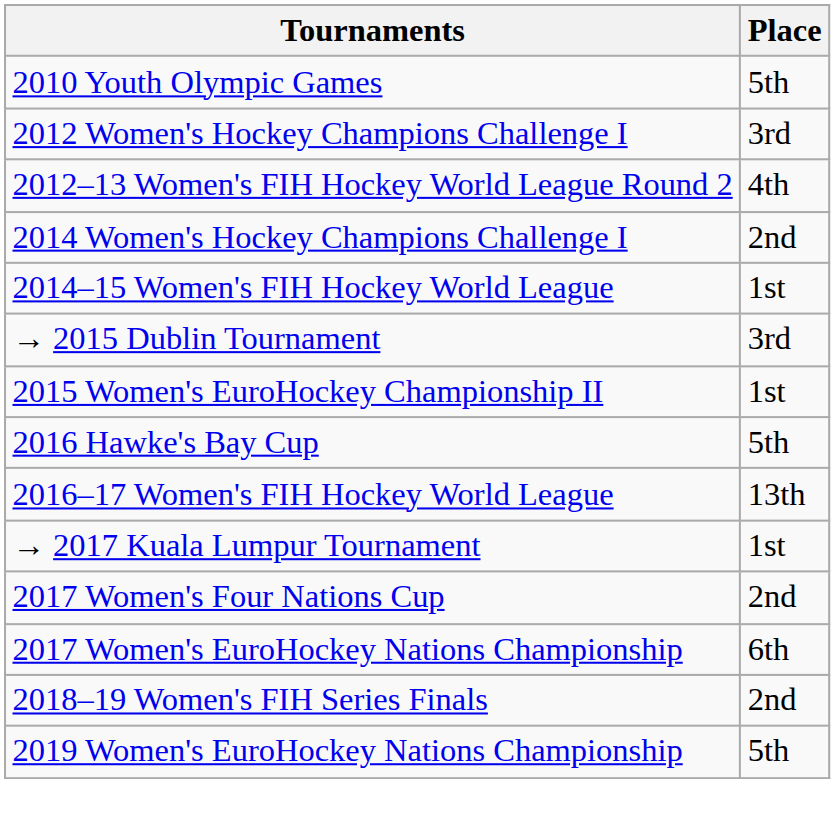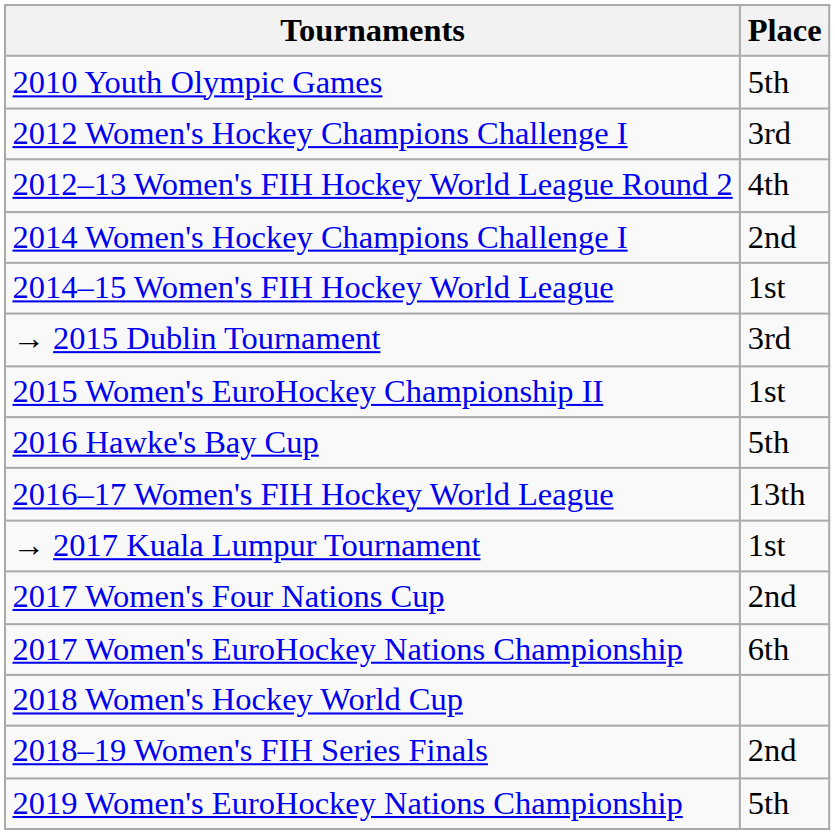 <table class="wikitable collapsible">
 <tr>
 <th>Tournaments</th>
 <th>Place</th>
 </tr>
 <tr>
 <td><a href='#'>2010 Youth Olympic Games</a></td>
 <td>5th</td>
 </tr>
 <tr>
 <td><a href='#'>2012 Women's Hockey Champions Challenge I</a></td>
 <td>3rd</td>
 </tr>
 <tr>
 <td><a href='#'>2012–13 Women's FIH Hockey World League Round 2</a></td>
 <td>4th</td>
 </tr>
 <tr>
 <td><a href='#'>2014 Women's Hockey Champions Challenge I</a></td>
 <td>2nd</td>
 </tr>
 <tr>
 <td><a href='#'>2014–15 Women's FIH Hockey World League</a></td>
 <td>1st</td>
 </tr>
 <tr>
 <td>→ <a href='#'>2015 Dublin Tournament</a></td>
 <td>3rd</td>
 </tr>
 <tr>
 <td><a href='#'>2015 Women's EuroHockey Championship II</a></td>
 <td>1st</td>
 </tr>
 <tr>
 <td><a href='#'>2016 Hawke's Bay Cup</a></td>
 <td>5th</td>
 </tr>
 <tr>
 <td><a href='#'>2016–17 Women's FIH Hockey World League</a></td>
 <td>13th</td>
 </tr>
 <tr>
 <td>→ <a href='#'>2017 Kuala Lumpur Tournament</a></td>
 <td>1st</td>
 </tr>
 <tr>
 <td><a href='#'>2017 Women's Four Nations Cup</a></td>
 <td>2nd</td>
 </tr>
 <tr>
 <td><a href='#'>2017 Women's EuroHockey Nations Championship</a></td>
 <td>6th</td>
 </tr>
 <tr>
+<td><a href='#'>2018 Women's Hockey World Cup</a></td>
+<td></td>
+</tr>
+<tr>
 <td><a href='#'>2018–19 Women's FIH Series Finals</a></td>
 <td>2nd</td>
 </tr>
 <tr>
 <td><a href='#'>2019 Women's EuroHockey Nations Championship</a></td>
 <td>5th</td>
 </tr>
 <tr>
 </tr>
 </table>
